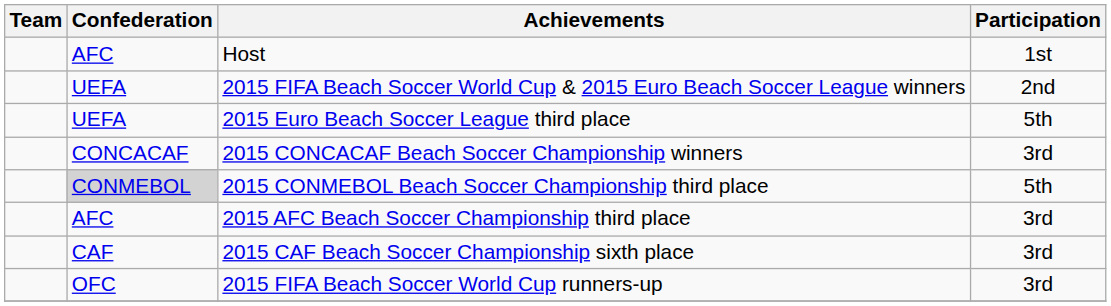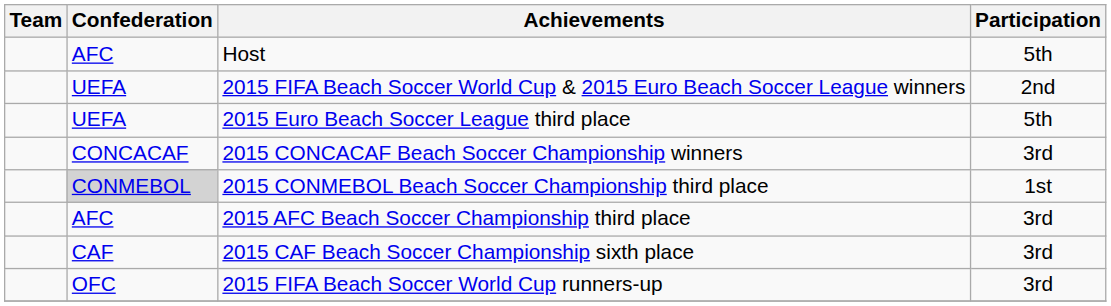 <table class="wikitable">
 <tr>
 <th>Team</th>
 <th>Confederation</th>
 <th>Achievements</th>
 <th>Participation</th>
 </tr>
 <tr>
 <td></td>
 <td><a href='#'>AFC</a></td>
 <td>Host</td>
-<td align=center>1st</td>
+<td align=center>5th</td>
 </tr>
 <tr>
 <td></td>
 <td><a href='#'>UEFA</a></td>
 <td><a href='#'>2015 FIFA Beach Soccer World Cup</a> & <a href='#'>2015 Euro Beach Soccer League</a> winners</td>
 <td align=center>2nd</td>
 </tr>
 <tr>
 <td></td>
 <td><a href='#'>UEFA</a></td>
 <td><a href='#'>2015 Euro Beach Soccer League</a> third place</td>
 <td align=center>5th</td>
 </tr>
 <tr>
 <td></td>
 <td><a href='#'>CONCACAF</a></td>
 <td><a href='#'>2015 CONCACAF Beach Soccer Championship</a> winners</td>
 <td align=center>3rd</td>
 </tr>
 <tr>
 <td></td>
 <td style="background: lightgrey;"><a href='#'>CONMEBOL</a></td>
 <td><a href='#'>2015 CONMEBOL Beach Soccer Championship</a> third place</td>
-<td align=center>5th</td>
+<td align=center>1st</td>
 </tr>
 <tr>
 <td></td>
 <td><a href='#'>AFC</a></td>
 <td><a href='#'>2015 AFC Beach Soccer Championship</a> third place</td>
 <td align=center>3rd</td>
 </tr>
 <tr>
 <td></td>
 <td><a href='#'>CAF</a></td>
 <td><a href='#'>2015 CAF Beach Soccer Championship</a> sixth place</td>
 <td align=center>3rd</td>
 </tr>
 <tr>
 <td></td>
 <td><a href='#'>OFC</a></td>
 <td><a href='#'>2015 FIFA Beach Soccer World Cup</a> runners-up</td>
 <td align=center>3rd</td>
 </tr>
 <tr>
 </tr>
 </table>
